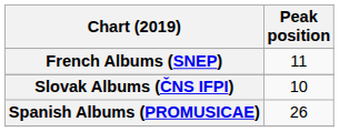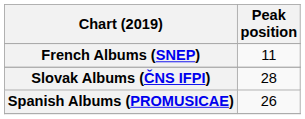 <table class="wikitable sortable plainrowheaders" style="text-align:center">
 <tr>
 <th scope="col">Chart (2019)</th>
 <th scope="col">Peak<br>position</th>
 </tr>
 <tr>
 </tr>
 <tr>
 </tr>
 <tr>
 </tr>
 <tr>
 </tr>
 <tr>
 </tr>
 <tr>
 </tr>
 <tr>
 </tr>
 <tr>
 <th scope="row">French Albums (<a href='#'>SNEP</a>)</th>
 <td>11</td>
 </tr>
 <tr>
 </tr>
 <tr>
 </tr>
 <tr>
 </tr>
 <tr>
 </tr>
 <tr>
 </tr>
 <tr>
 </tr>
 <tr>
 </tr>
 <tr>
 </tr>
 <tr>
 <th scope="row">Slovak Albums (<a href='#'>ČNS IFPI</a>)</th>
-<td>10</td>
+<td>28</td>
 </tr>
 <tr>
 <th scope="row">Spanish Albums (<a href='#'>PROMUSICAE</a>)</th>
 <td>26</td>
 </tr>
 <tr>
 </tr>
 <tr>
 </tr>
 <tr>
 </tr>
 <tr>
 </tr>
 <tr>
 </tr>
 </table>
